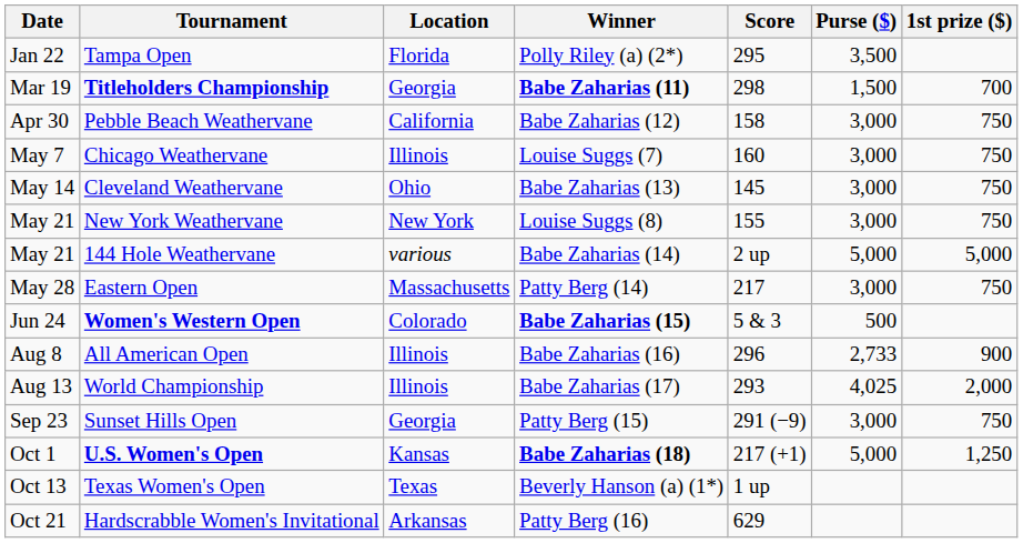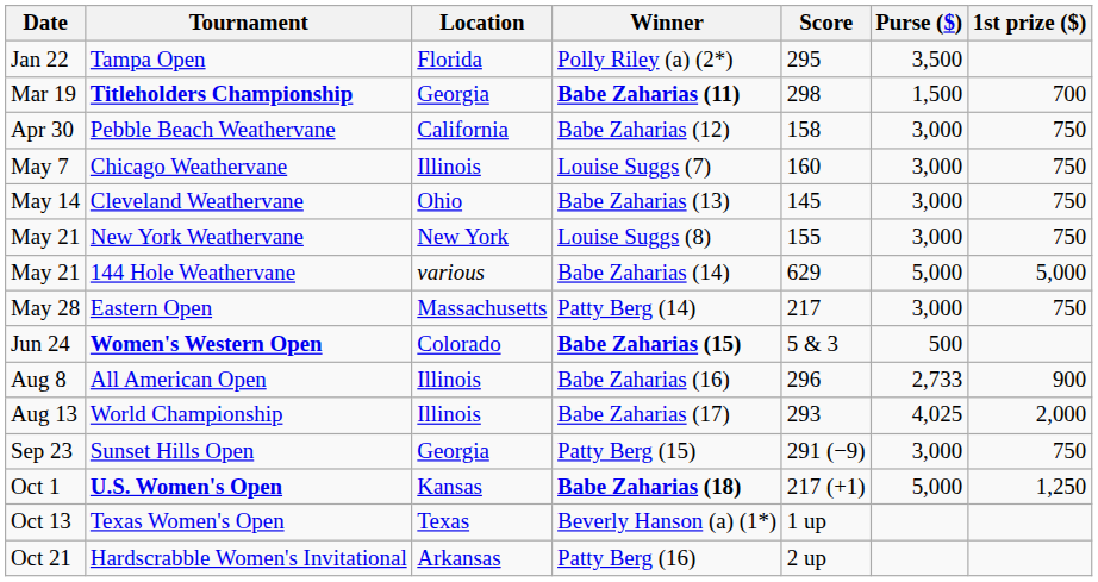 <table class="wikitable sortable">
 <tr>
 <th>Date</th>
 <th>Tournament</th>
 <th>Location</th>
 <th>Winner</th>
 <th>Score</th>
 <th>Purse (<a href='#'>$</a>)</th>
 <th>1st prize ($)</th>
 </tr>
 <tr>
 <td>Jan 22</td>
 <td><a href='#'>Tampa Open</a></td>
 <td><a href='#'>Florida</a></td>
 <td> <a href='#'>Polly Riley</a> (a) (2*)</td>
 <td>295</td>
 <td align=right>3,500</td>
 <td align=right></td>
 </tr>
 <tr>
 <td>Mar 19</td>
 <td><strong><a href='#'>Titleholders Championship</a></strong></td>
 <td><a href='#'>Georgia</a></td>
 <td> <strong><a href='#'>Babe Zaharias</a> (11)</strong></td>
 <td>298</td>
 <td align=right>1,500</td>
 <td align=right>700</td>
 </tr>
 <tr>
 <td>Apr 30</td>
 <td><a href='#'>Pebble Beach Weathervane</a></td>
 <td><a href='#'>California</a></td>
 <td> <a href='#'>Babe Zaharias</a> (12)</td>
 <td>158</td>
 <td align=right>3,000</td>
 <td align=right>750</td>
 </tr>
 <tr>
 <td>May 7</td>
 <td><a href='#'>Chicago Weathervane</a></td>
 <td><a href='#'>Illinois</a></td>
 <td> <a href='#'>Louise Suggs</a> (7)</td>
 <td>160</td>
 <td align=right>3,000</td>
 <td align=right>750</td>
 </tr>
 <tr>
 <td>May 14</td>
 <td><a href='#'>Cleveland Weathervane</a></td>
 <td><a href='#'>Ohio</a></td>
 <td> <a href='#'>Babe Zaharias</a> (13)</td>
 <td>145</td>
 <td align=right>3,000</td>
 <td align=right>750</td>
 </tr>
 <tr>
 <td>May 21</td>
 <td><a href='#'>New York Weathervane</a></td>
 <td><a href='#'>New York</a></td>
 <td> <a href='#'>Louise Suggs</a> (8)</td>
 <td>155</td>
 <td align=right>3,000</td>
 <td align=right>750</td>
 </tr>
 <tr>
 <td>May 21</td>
 <td><a href='#'>144 Hole Weathervane</a></td>
 <td><em>various</em></td>
 <td> <a href='#'>Babe Zaharias</a> (14)</td>
-<td>2 up</td>
+<td>629</td>
 <td align=right>5,000</td>
 <td align=right>5,000</td>
 </tr>
 <tr>
 <td>May 28</td>
 <td><a href='#'>Eastern Open</a></td>
 <td><a href='#'>Massachusetts</a></td>
 <td> <a href='#'>Patty Berg</a> (14)</td>
 <td>217</td>
 <td align=right>3,000</td>
 <td align=right>750</td>
 </tr>
 <tr>
 <td>Jun 24</td>
 <td><strong><a href='#'>Women's Western Open</a></strong></td>
 <td><a href='#'>Colorado</a></td>
 <td> <strong><a href='#'>Babe Zaharias</a> (15)</strong></td>
 <td>5 & 3</td>
 <td align=right>500</td>
 <td align=right></td>
 </tr>
 <tr>
 <td>Aug 8</td>
 <td><a href='#'>All American Open</a></td>
 <td><a href='#'>Illinois</a></td>
 <td> <a href='#'>Babe Zaharias</a> (16)</td>
 <td>296</td>
 <td align=right>2,733</td>
 <td align=right>900</td>
 </tr>
 <tr>
 <td>Aug 13</td>
 <td><a href='#'>World Championship</a></td>
 <td><a href='#'>Illinois</a></td>
 <td> <a href='#'>Babe Zaharias</a> (17)</td>
 <td>293</td>
 <td align=right>4,025</td>
 <td align=right>2,000</td>
 </tr>
 <tr>
 <td>Sep 23</td>
 <td><a href='#'>Sunset Hills Open</a></td>
 <td><a href='#'>Georgia</a></td>
 <td> <a href='#'>Patty Berg</a> (15)</td>
 <td>291 (−9)</td>
 <td align=right>3,000</td>
 <td align=right>750</td>
 </tr>
 <tr>
 <td>Oct 1</td>
 <td><strong><a href='#'>U.S. Women's Open</a></strong></td>
 <td><a href='#'>Kansas</a></td>
 <td> <strong><a href='#'>Babe Zaharias</a> (18)</strong></td>
 <td>217 (+1)</td>
 <td align=right>5,000</td>
 <td align=right>1,250</td>
 </tr>
 <tr>
 <td>Oct 13</td>
 <td><a href='#'>Texas Women's Open</a></td>
 <td><a href='#'>Texas</a></td>
 <td> <a href='#'>Beverly Hanson</a> (a) (1*)</td>
 <td>1 up</td>
 <td align=right></td>
 <td align=right></td>
 </tr>
 <tr>
 <td>Oct 21</td>
 <td><a href='#'>Hardscrabble Women's Invitational</a></td>
 <td><a href='#'>Arkansas</a></td>
 <td> <a href='#'>Patty Berg</a> (16)</td>
-<td>629</td>
+<td>2 up</td>
 <td align=right></td>
 <td align=right></td>
 </tr>
 </table>
